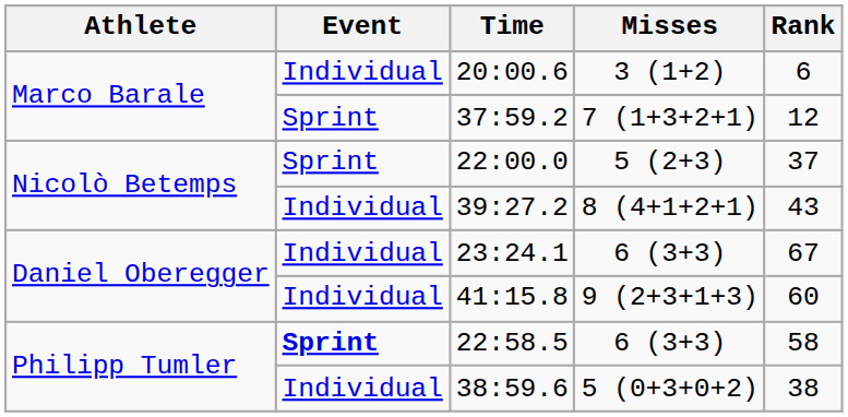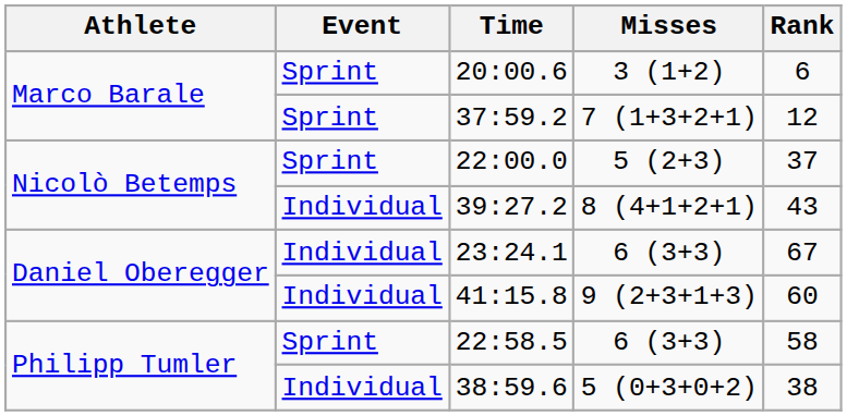 <table class="wikitable" style="font-size:90%">
 <tr>
 <th>Athlete</th>
 <th>Event</th>
 <th>Time</th>
 <th>Misses</th>
 <th>Rank</th>
 </tr>
 <tr align=center>
 <td align=left rowspan=2><a href='#'>Marco Barale</a></td>
-<td align=left><a href='#'>Individual</a></td>
+<td align=left><a href='#'>Sprint</a></td>
 <td>20:00.6</td>
 <td>3 (1+2)</td>
 <td>6</td>
 </tr>
 <tr align=center>
 <td align=left><a href='#'>Sprint</a></td>
 <td>37:59.2</td>
 <td>7 (1+3+2+1)</td>
 <td>12</td>
 </tr>
 <tr align=center>
 <td align=left rowspan=2><a href='#'>Nicolò Betemps</a></td>
 <td align=left><a href='#'>Sprint</a></td>
 <td>22:00.0</td>
 <td>5 (2+3)</td>
 <td>37</td>
 </tr>
 <tr align=center>
 <td align=left><a href='#'>Individual</a></td>
 <td>39:27.2</td>
 <td>8 (4+1+2+1)</td>
 <td>43</td>
 </tr>
 <tr align=center>
 <td align=left rowspan=2><a href='#'>Daniel Oberegger</a></td>
 <td align=left><a href='#'>Individual</a></td>
 <td>23:24.1</td>
 <td>6 (3+3)</td>
 <td>67</td>
 </tr>
 <tr align=center>
 <td align=left><a href='#'>Individual</a></td>
 <td>41:15.8</td>
 <td>9 (2+3+1+3)</td>
 <td>60</td>
 </tr>
 <tr align=center>
 <td align=left rowspan=2><a href='#'>Philipp Tumler</a></td>
-<td align=left><strong><a href='#'>Sprint</a></strong></td>
+<td align=left><a href='#'>Sprint</a></td>
 <td>22:58.5</td>
 <td>6 (3+3)</td>
 <td>58</td>
 </tr>
 <tr align=center>
 <td align=left><a href='#'>Individual</a></td>
 <td>38:59.6</td>
 <td>5 (0+3+0+2)</td>
 <td>38</td>
 </tr>
 </table>
